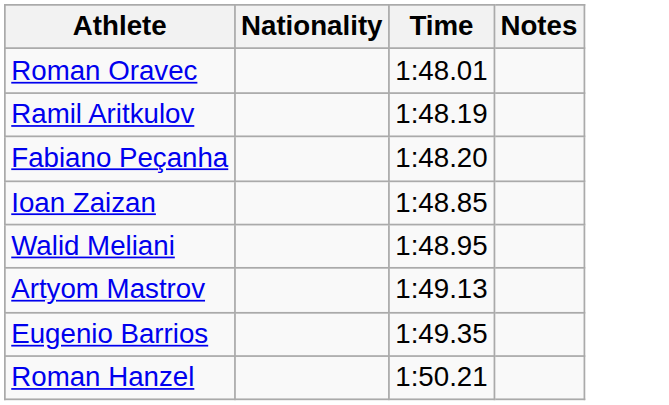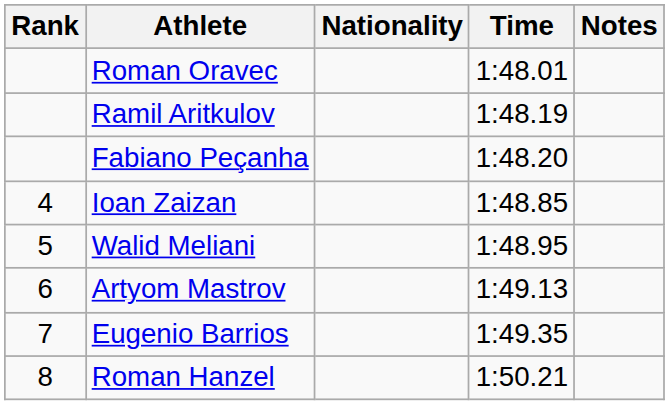 <table class="wikitable sortable" style="text-align:center">
 <tr>
+<th>Rank</th>
 <th>Athlete</th>
 <th>Nationality</th>
 <th>Time</th>
 <th>Notes</th>
 </tr>
 <tr>
+<td></td>
 <td align=left><a href='#'>Roman Oravec</a></td>
 <td align=left></td>
 <td>1:48.01</td>
 <td></td>
 </tr>
 <tr>
+<td></td>
 <td align=left><a href='#'>Ramil Aritkulov</a></td>
 <td align=left></td>
 <td>1:48.19</td>
 <td></td>
 </tr>
 <tr>
+<td></td>
 <td align=left><a href='#'>Fabiano Peçanha</a></td>
 <td align=left></td>
 <td>1:48.20</td>
 <td></td>
 </tr>
 <tr>
+<td>4</td>
 <td align=left><a href='#'>Ioan Zaizan</a></td>
 <td align=left></td>
 <td>1:48.85</td>
 <td></td>
 </tr>
 <tr>
+<td>5</td>
 <td align=left><a href='#'>Walid Meliani</a></td>
 <td align=left></td>
 <td>1:48.95</td>
 <td></td>
 </tr>
 <tr>
+<td>6</td>
 <td align=left><a href='#'>Artyom Mastrov</a></td>
 <td align=left></td>
 <td>1:49.13</td>
 <td></td>
 </tr>
 <tr>
+<td>7</td>
 <td align=left><a href='#'>Eugenio Barrios</a></td>
 <td align=left></td>
 <td>1:49.35</td>
 <td></td>
 </tr>
 <tr>
+<td>8</td>
 <td align=left><a href='#'>Roman Hanzel</a></td>
 <td align=left></td>
 <td>1:50.21</td>
 <td></td>
 </tr>
 </table>
